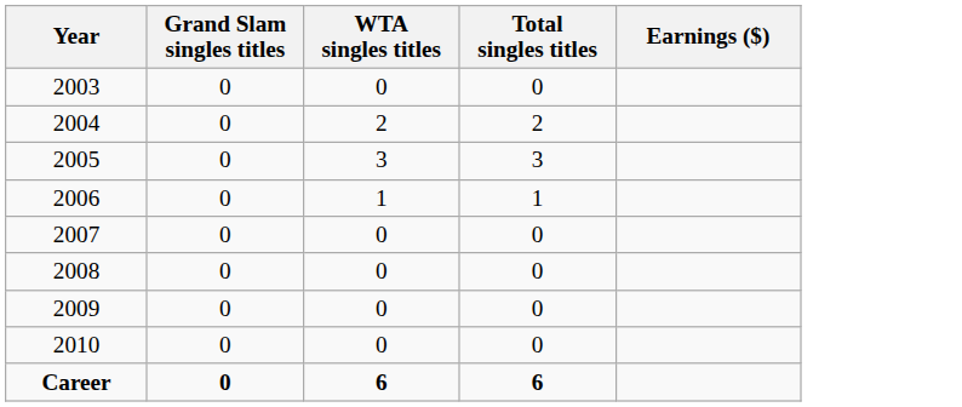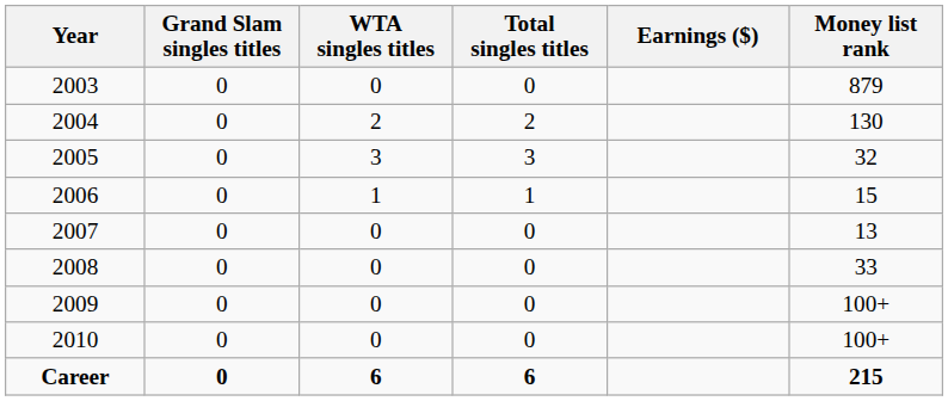 <table class="wikitable" style="text-align:center;">
 <tr>
 <th width="90">Year</th>
 <th width="100">Grand Slam <br>singles titles</th>
 <th width="100">WTA <br>singles titles</th>
 <th width="100">Total <br>singles titles</th>
 <th width="120">Earnings ($)</th>
+<th width="100">Money list rank</th>
 </tr>
 <tr>
 <td>2003</td>
 <td>0</td>
 <td>0</td>
 <td>0</td>
 <td align="right"></td>
+<td>879</td>
 </tr>
 <tr>
 <td>2004</td>
 <td>0</td>
 <td>2</td>
 <td>2</td>
 <td align="right"></td>
+<td>130</td>
 </tr>
 <tr>
 <td>2005</td>
 <td>0</td>
 <td>3</td>
 <td>3</td>
 <td align="right"></td>
+<td>32</td>
 </tr>
 <tr>
 <td>2006</td>
 <td>0</td>
 <td>1</td>
 <td>1</td>
 <td align="right"></td>
+<td>15</td>
 </tr>
 <tr>
 <td>2007</td>
 <td>0</td>
 <td>0</td>
 <td>0</td>
 <td align="right"></td>
+<td>13</td>
 </tr>
 <tr>
 <td>2008</td>
 <td>0</td>
 <td>0</td>
 <td>0</td>
 <td align="right"></td>
+<td>33</td>
 </tr>
 <tr>
 <td>2009</td>
 <td>0</td>
 <td>0</td>
 <td>0</td>
 <td align="right"></td>
+<td>100+</td>
 </tr>
 <tr>
 <td>2010</td>
 <td>0</td>
 <td>0</td>
 <td>0</td>
 <td align="right"></td>
+<td>100+</td>
 </tr>
 <tr style=font-weight:bold;>
 <td>Career</td>
 <td>0</td>
 <td>6</td>
 <td>6</td>
 <td align="right"></td>
+<td>215</td>
 </tr>
 </table>
